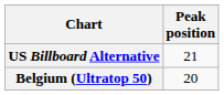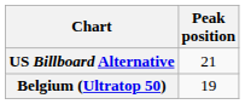 <table class="wikitable plainrowheaders sortable">
 <tr>
 <th scope="col">Chart</th>
 <th scope="col">Peak<br>position</th>
 </tr>
 <tr>
 <th scope="row">US <em>Billboard</em> <a href='#'>Alternative</a></th>
 <td align="center">21</td>
 </tr>
 <tr>
 <th scope="row">Belgium (<a href='#'>Ultratop 50</a>)</th>
-<td align="center">20</td>
+<td align="center">19</td>
 </tr>
 </table>
